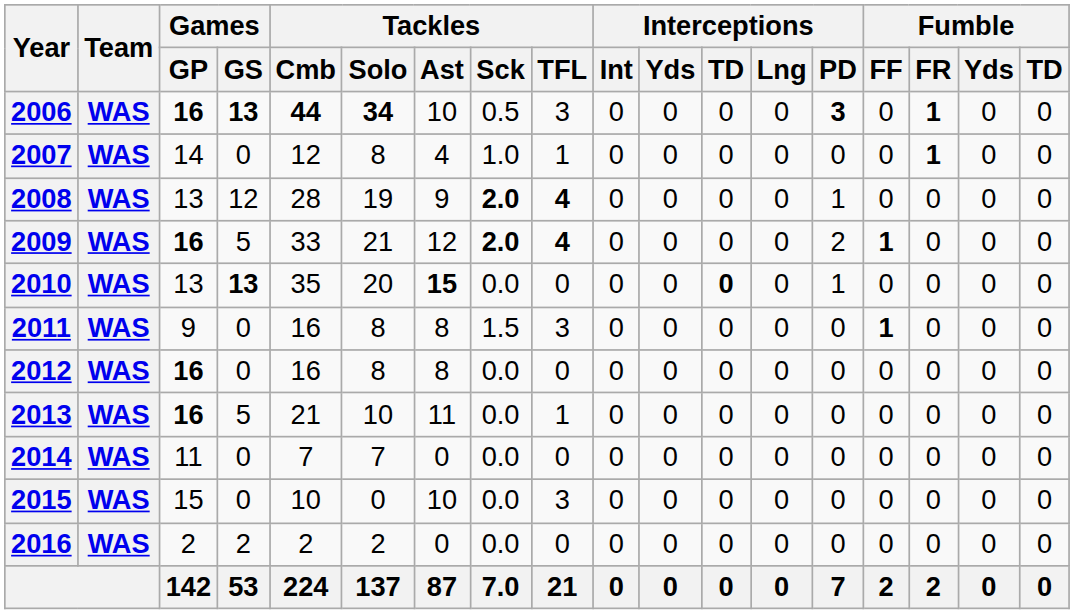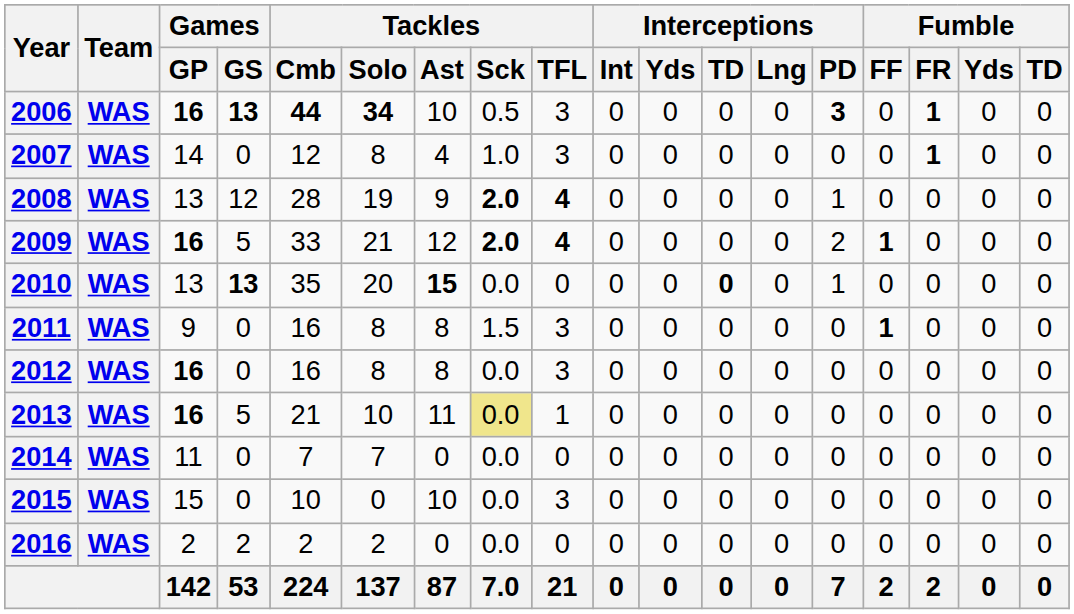 <table class="wikitable" style="text-align:center">
 <tr>
 <th rowspan="2">Year</th>
 <th rowspan="2">Team</th>
 <th colspan="2">Games</th>
 <th colspan="5">Tackles</th>
 <th colspan="5">Interceptions</th>
 <th colspan="4">Fumble</th>
 </tr>
 <tr>
 <th>GP</th>
 <th>GS</th>
 <th>Cmb</th>
 <th>Solo</th>
 <th>Ast</th>
 <th>Sck</th>
 <th>TFL</th>
 <th>Int</th>
 <th>Yds</th>
 <th>TD</th>
 <th>Lng</th>
 <th>PD</th>
 <th>FF</th>
 <th>FR</th>
 <th>Yds</th>
 <th>TD</th>
 </tr>
 <tr>
 <th><a href='#'>2006</a></th>
 <th><a href='#'>WAS</a></th>
 <td><strong>16</strong></td>
 <td><strong>13</strong></td>
 <td><strong>44</strong></td>
 <td><strong>34</strong></td>
 <td>10</td>
 <td>0.5</td>
 <td>3</td>
 <td>0</td>
 <td>0</td>
 <td>0</td>
 <td>0</td>
 <td><strong>3</strong></td>
 <td>0</td>
 <td><strong>1</strong></td>
 <td>0</td>
 <td>0</td>
 </tr>
 <tr>
 <th><a href='#'>2007</a></th>
 <th><a href='#'>WAS</a></th>
 <td>14</td>
 <td>0</td>
 <td>12</td>
 <td>8</td>
 <td>4</td>
 <td>1.0</td>
-<td>1</td>
+<td>3</td>
 <td>0</td>
 <td>0</td>
 <td>0</td>
 <td>0</td>
 <td>0</td>
 <td>0</td>
 <td><strong>1</strong></td>
 <td>0</td>
 <td>0</td>
 </tr>
 <tr>
 <th><a href='#'>2008</a></th>
 <th><a href='#'>WAS</a></th>
 <td>13</td>
 <td>12</td>
 <td>28</td>
 <td>19</td>
 <td>9</td>
 <td><strong>2.0</strong></td>
 <td><strong>4</strong></td>
 <td>0</td>
 <td>0</td>
 <td>0</td>
 <td>0</td>
 <td>1</td>
 <td>0</td>
 <td>0</td>
 <td>0</td>
 <td>0</td>
 </tr>
 <tr>
 <th><a href='#'>2009</a></th>
 <th><a href='#'>WAS</a></th>
 <td><strong>16</strong></td>
 <td>5</td>
 <td>33</td>
 <td>21</td>
 <td>12</td>
 <td><strong>2.0</strong></td>
 <td><strong>4</strong></td>
 <td>0</td>
 <td>0</td>
 <td>0</td>
 <td>0</td>
 <td>2</td>
 <td><strong>1</strong></td>
 <td>0</td>
 <td>0</td>
 <td>0</td>
 </tr>
 <tr>
 <th><a href='#'>2010</a></th>
 <th><a href='#'>WAS</a></th>
 <td>13</td>
 <td><strong>13</strong></td>
 <td>35</td>
 <td>20</td>
 <td><strong>15</strong></td>
 <td>0.0</td>
 <td>0</td>
 <td>0</td>
 <td>0</td>
 <td><strong>0</strong></td>
 <td>0</td>
 <td>1</td>
 <td>0</td>
 <td>0</td>
 <td>0</td>
 <td>0</td>
 </tr>
 <tr>
 <th><a href='#'>2011</a></th>
 <th><a href='#'>WAS</a></th>
 <td>9</td>
 <td>0</td>
 <td>16</td>
 <td>8</td>
 <td>8</td>
 <td>1.5</td>
 <td>3</td>
 <td>0</td>
 <td>0</td>
 <td>0</td>
 <td>0</td>
 <td>0</td>
 <td><strong>1</strong></td>
 <td>0</td>
 <td>0</td>
 <td>0</td>
 </tr>
 <tr>
 <th><a href='#'>2012</a></th>
 <th><a href='#'>WAS</a></th>
 <td><strong>16</strong></td>
 <td>0</td>
 <td>16</td>
 <td>8</td>
 <td>8</td>
 <td>0.0</td>
-<td>0</td>
+<td>3</td>
 <td>0</td>
 <td>0</td>
 <td>0</td>
 <td>0</td>
 <td>0</td>
 <td>0</td>
 <td>0</td>
 <td>0</td>
 <td>0</td>
 </tr>
 <tr>
 <th><a href='#'>2013</a></th>
 <th><a href='#'>WAS</a></th>
 <td><strong>16</strong></td>
 <td>5</td>
 <td>21</td>
 <td>10</td>
 <td>11</td>
-<td>0.0</td>
+<td style="background: khaki;">0.0</td>
 <td>1</td>
 <td>0</td>
 <td>0</td>
 <td>0</td>
 <td>0</td>
 <td>0</td>
 <td>0</td>
 <td>0</td>
 <td>0</td>
 <td>0</td>
 </tr>
 <tr>
 <th><a href='#'>2014</a></th>
 <th><a href='#'>WAS</a></th>
 <td>11</td>
 <td>0</td>
 <td>7</td>
 <td>7</td>
 <td>0</td>
 <td>0.0</td>
 <td>0</td>
 <td>0</td>
 <td>0</td>
 <td>0</td>
 <td>0</td>
 <td>0</td>
 <td>0</td>
 <td>0</td>
 <td>0</td>
 <td>0</td>
 </tr>
 <tr>
 <th><a href='#'>2015</a></th>
 <th><a href='#'>WAS</a></th>
 <td>15</td>
 <td>0</td>
 <td>10</td>
 <td>0</td>
 <td>10</td>
 <td>0.0</td>
 <td>3</td>
 <td>0</td>
 <td>0</td>
 <td>0</td>
 <td>0</td>
 <td>0</td>
 <td>0</td>
 <td>0</td>
 <td>0</td>
 <td>0</td>
 </tr>
 <tr>
 <th><a href='#'>2016</a></th>
 <th><a href='#'>WAS</a></th>
 <td>2</td>
 <td>2</td>
 <td>2</td>
 <td>2</td>
 <td>0</td>
 <td>0.0</td>
 <td>0</td>
 <td>0</td>
 <td>0</td>
 <td>0</td>
 <td>0</td>
 <td>0</td>
 <td>0</td>
 <td>0</td>
 <td>0</td>
 <td>0</td>
 </tr>
 <tr>
 <th colspan="2"></th>
 <th>142</th>
 <th>53</th>
 <th>224</th>
 <th>137</th>
 <th>87</th>
 <th>7.0</th>
 <th>21</th>
 <th>0</th>
 <th>0</th>
 <th>0</th>
 <th>0</th>
 <th>7</th>
 <th>2</th>
 <th>2</th>
 <th>0</th>
 <th>0</th>
 </tr>
 </table>
